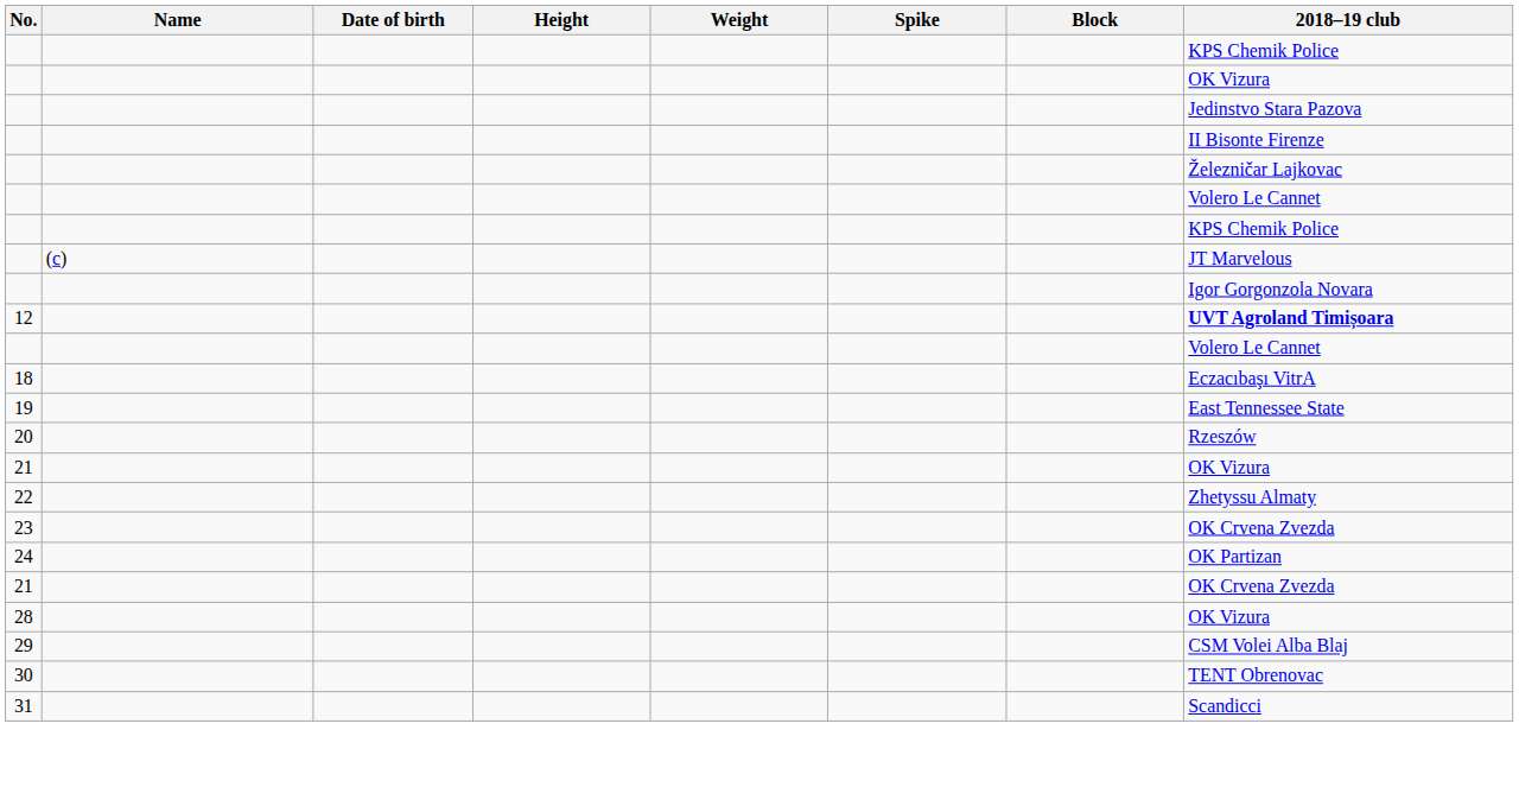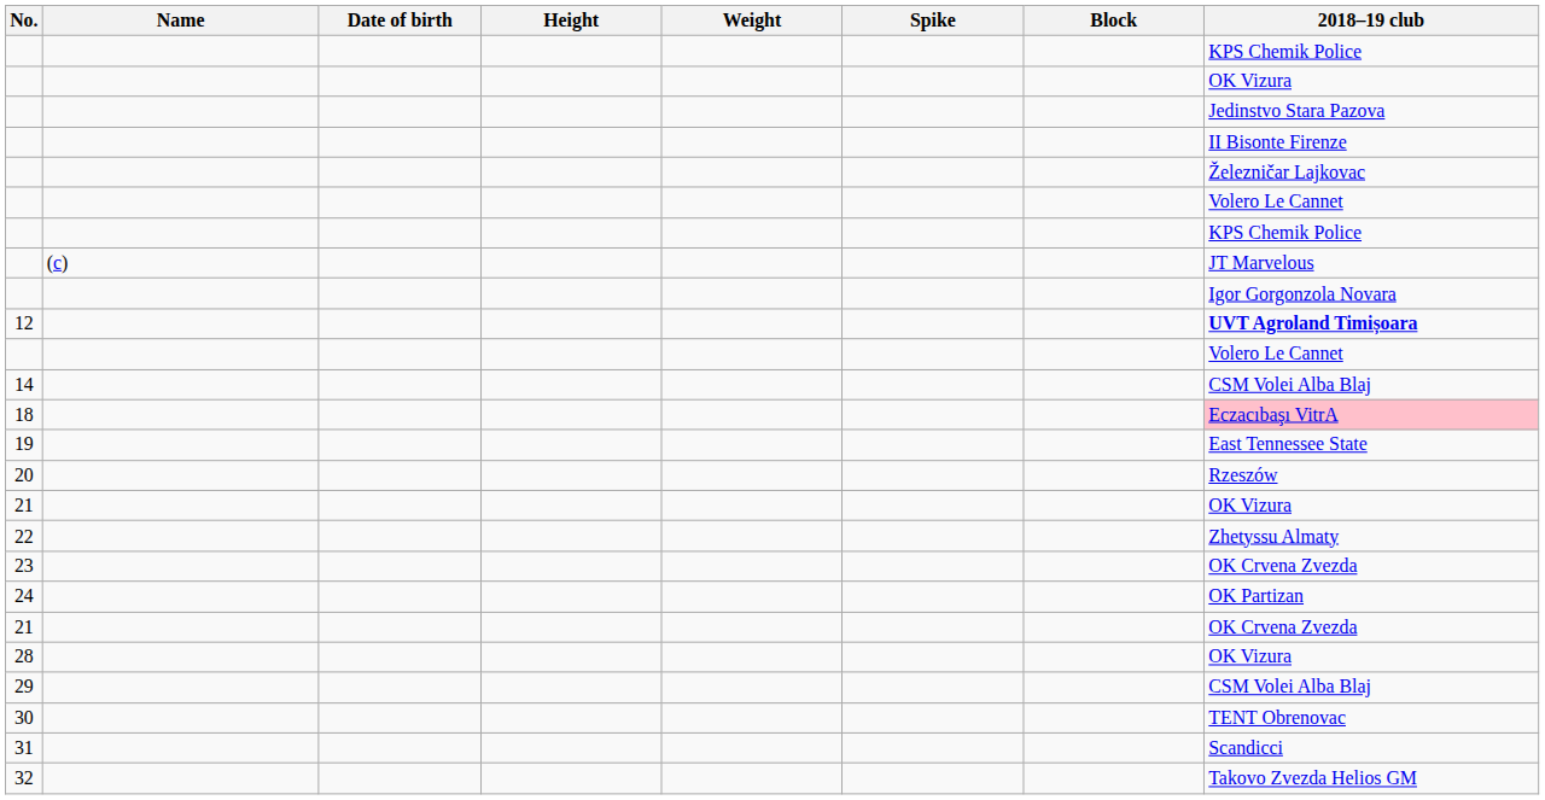 <table class="wikitable sortable" style="font-size:100%; text-align:center;">
 <tr>
 <th>No.</th>
 <th style="width:14em">Name</th>
 <th style="width:8em">Date of birth</th>
 <th style="width:9em">Height</th>
 <th style="width:9em">Weight</th>
 <th style="width:9em">Spike</th>
 <th style="width:9em">Block</th>
 <th style="width:17em">2018–19 club</th>
 </tr>
 <tr>
 <td></td>
 <td align=left></td>
 <td align=right></td>
 <td></td>
 <td></td>
 <td></td>
 <td></td>
 <td align=left> <a href='#'>KPS Chemik Police</a></td>
 </tr>
 <tr>
 <td></td>
 <td align=left></td>
 <td align=right></td>
 <td></td>
 <td></td>
 <td></td>
 <td></td>
 <td align=left> <a href='#'>OK Vizura</a></td>
 </tr>
 <tr>
 <td></td>
 <td align=left></td>
 <td align=right></td>
 <td></td>
 <td></td>
 <td></td>
 <td></td>
 <td align=left> <a href='#'>Jedinstvo Stara Pazova</a></td>
 </tr>
 <tr>
 <td></td>
 <td align=left></td>
 <td align=right></td>
 <td></td>
 <td></td>
 <td></td>
 <td></td>
 <td align=left> <a href='#'>II Bisonte Firenze</a></td>
 </tr>
 <tr>
 <td></td>
 <td align=left></td>
 <td align=right></td>
 <td></td>
 <td></td>
 <td></td>
 <td></td>
 <td align=left> <a href='#'>Železničar Lajkovac</a></td>
 </tr>
 <tr>
 <td></td>
 <td align=left></td>
 <td align=right></td>
 <td></td>
 <td></td>
 <td></td>
 <td></td>
 <td align=left> <a href='#'>Volero Le Cannet</a></td>
 </tr>
 <tr>
 <td></td>
 <td align=left></td>
 <td align=right></td>
 <td></td>
 <td></td>
 <td></td>
 <td></td>
 <td align=left> <a href='#'>KPS Chemik Police</a></td>
 </tr>
 <tr>
 <td></td>
 <td align=left> (<a href='#'>c</a>)</td>
 <td align=right></td>
 <td></td>
 <td></td>
 <td></td>
 <td></td>
 <td align=left> <a href='#'>JT Marvelous</a></td>
 </tr>
 <tr>
 <td></td>
 <td align=left></td>
 <td align=right></td>
 <td></td>
 <td></td>
 <td></td>
 <td></td>
 <td align=left> <a href='#'>Igor Gorgonzola Novara</a></td>
 </tr>
 <tr>
 <td>12</td>
 <td align=left></td>
 <td align=right></td>
 <td></td>
 <td></td>
 <td></td>
 <td></td>
 <td align=left><strong> <a href='#'>UVT Agroland Timișoara</a></strong></td>
 </tr>
 <tr>
 <td></td>
 <td align=left></td>
 <td align=right></td>
 <td></td>
 <td></td>
 <td></td>
 <td></td>
 <td align=left> <a href='#'>Volero Le Cannet</a></td>
 </tr>
 <tr>
+<td>14</td>
+<td align=left></td>
+<td align=right></td>
+<td></td>
+<td></td>
+<td></td>
+<td></td>
+<td align=left> <a href='#'>CSM Volei Alba Blaj</a></td>
+</tr>
+<tr>
 <td>18</td>
 <td align=left></td>
 <td align=right></td>
 <td></td>
 <td></td>
 <td></td>
 <td></td>
-<td align=left> <a href='#'>Eczacıbaşı VitrA</a></td>
+<td align=left style="background: pink;"> <a href='#'>Eczacıbaşı VitrA</a></td>
 </tr>
 <tr>
 <td>19</td>
 <td align=left></td>
 <td align=right></td>
 <td></td>
 <td></td>
 <td></td>
 <td></td>
 <td align=left> <a href='#'>East Tennessee State</a></td>
 </tr>
 <tr>
 <td>20</td>
 <td align=left></td>
 <td align=right></td>
 <td></td>
 <td></td>
 <td></td>
 <td></td>
 <td align=left> <a href='#'>Rzeszów</a></td>
 </tr>
 <tr>
 <td>21</td>
 <td align=left></td>
 <td align=right></td>
 <td></td>
 <td></td>
 <td></td>
 <td></td>
 <td align=left> <a href='#'>OK Vizura</a></td>
 </tr>
 <tr>
 <td>22</td>
 <td align=left></td>
 <td align=right></td>
 <td></td>
 <td></td>
 <td></td>
 <td></td>
 <td align=left> <a href='#'>Zhetyssu Almaty</a></td>
 </tr>
 <tr>
 <td>23</td>
 <td align=left></td>
 <td align=right></td>
 <td></td>
 <td></td>
 <td></td>
 <td></td>
 <td align=left> <a href='#'>OK Crvena Zvezda</a></td>
 </tr>
 <tr>
 <td>24</td>
 <td align=left></td>
 <td align=right></td>
 <td></td>
 <td></td>
 <td></td>
 <td></td>
 <td align=left> <a href='#'>OK Partizan</a></td>
 </tr>
 <tr>
 <td>21</td>
 <td align=left></td>
 <td align=right></td>
 <td></td>
 <td></td>
 <td></td>
 <td></td>
 <td align=left> <a href='#'>OK Crvena Zvezda</a></td>
 </tr>
 <tr>
 <td>28</td>
 <td align=left></td>
 <td align=right></td>
 <td></td>
 <td></td>
 <td></td>
 <td></td>
 <td align=left> <a href='#'>OK Vizura</a></td>
 </tr>
 <tr>
 <td>29</td>
 <td align=left></td>
 <td align=right></td>
 <td></td>
 <td></td>
 <td></td>
 <td></td>
 <td align=left> <a href='#'>CSM Volei Alba Blaj</a></td>
 </tr>
 <tr>
 <td>30</td>
 <td align=left></td>
 <td align=right></td>
 <td></td>
 <td></td>
 <td></td>
 <td></td>
 <td align=left> <a href='#'>TENT Obrenovac</a></td>
 </tr>
 <tr>
 <td>31</td>
 <td align=left></td>
 <td align=right></td>
 <td></td>
 <td></td>
 <td></td>
 <td></td>
 <td align=left> <a href='#'>Scandicci</a></td>
 </tr>
+<tr>
+<td>32</td>
+<td align=left></td>
+<td align=right></td>
+<td></td>
+<td></td>
+<td></td>
+<td></td>
+<td align=left> <a href='#'>Takovo Zvezda Helios GM</a></td>
+</tr>
 </table>
